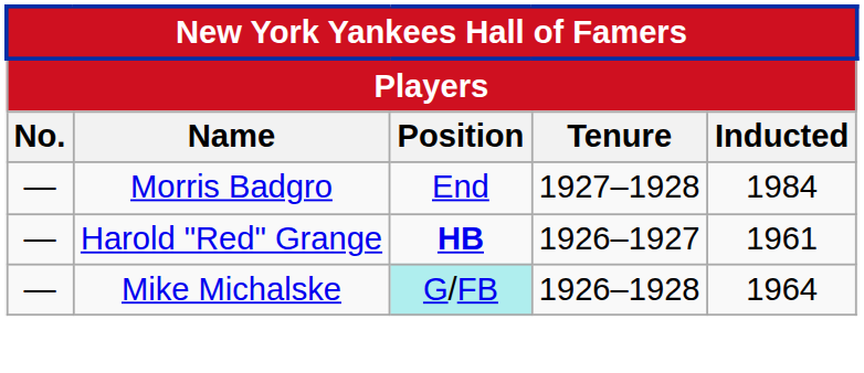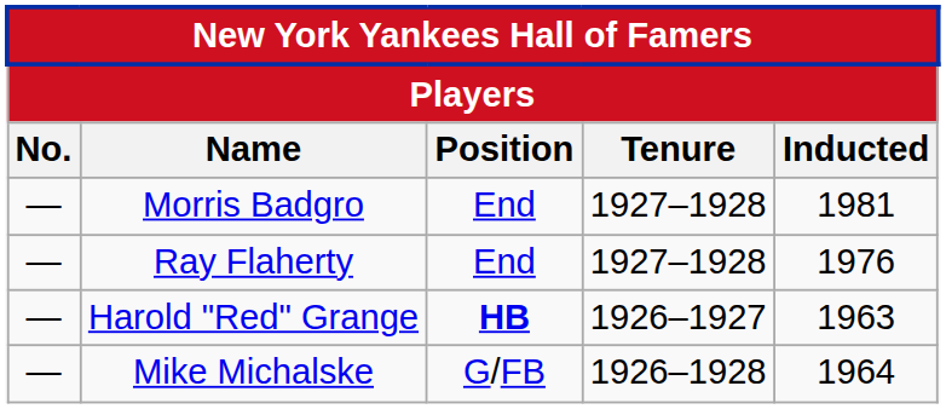 <table class="wikitable" style="text-align:center">
 <tr>
 <th colspan="5" style="background:#CF1020;color:white;border:2px solid #002FA7;">New York Yankees Hall of Famers</th>
 </tr>
 <tr>
 <th colspan="5" style="background:#CF1020;color:white;">Players</th>
 </tr>
 <tr>
 <th>No.</th>
 <th>Name</th>
 <th>Position</th>
 <th>Tenure</th>
 <th>Inducted</th>
 </tr>
 <tr>
 <td>—</td>
 <td><a href='#'>Morris Badgro</a></td>
 <td><a href='#'>End</a></td>
 <td>1927–1928</td>
-<td>1984</td>
+<td>1981</td>
+</tr>
+<tr>
+<td>—</td>
+<td><a href='#'>Ray Flaherty</a></td>
+<td><a href='#'>End</a></td>
+<td>1927–1928</td>
+<td>1976</td>
 </tr>
 <tr>
 <td>—</td>
 <td><a href='#'>Harold "Red" Grange</a></td>
 <td><strong><a href='#'>HB</a></strong></td>
 <td>1926–1927</td>
-<td>1961</td>
+<td>1963</td>
 </tr>
 <tr>
 <td>—</td>
 <td><a href='#'>Mike Michalske</a></td>
-<td style="background: paleturquoise;"><a href='#'>G</a>/<a href='#'>FB</a></td>
+<td><a href='#'>G</a>/<a href='#'>FB</a></td>
 <td>1926–1928</td>
 <td>1964</td>
 </tr>
 </table>
